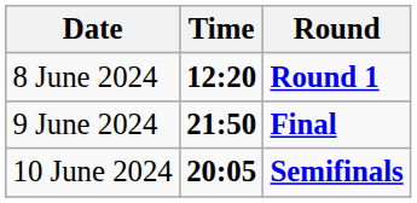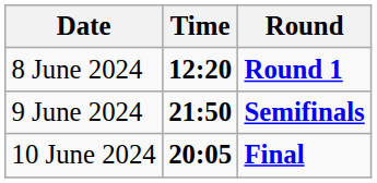 <table class="wikitable">
 <tr>
 <th>Date</th>
 <th>Time</th>
 <th>Round</th>
 </tr>
 <tr>
 <td>8 June 2024</td>
 <td><strong>12:20</strong></td>
 <td><strong><a href='#'>Round 1</a></strong></td>
 </tr>
 <tr>
 <td>9 June 2024</td>
 <td><strong>21:50</strong></td>
-<td><strong><a href='#'>Final</a></strong></td>
+<td><strong><a href='#'>Semifinals</a></strong></td>
 </tr>
 <tr>
 <td>10 June 2024</td>
 <td><strong>20:05</strong></td>
-<td><strong><a href='#'>Semifinals</a></strong></td>
+<td><strong><a href='#'>Final</a></strong></td>
 </tr>
 </table>
